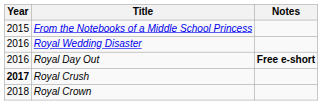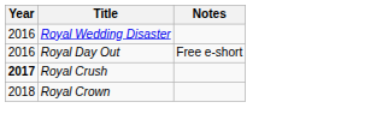 <table class="wikitable sortable">
 <tr>
 <th>Year</th>
 <th>Title</th>
 <th>Notes</th>
-</tr>
-<tr>
-<td>2015</td>
-<td><em><a href='#'>From the Notebooks of a Middle School Princess</a></em></td>
-<td></td>
 </tr>
 <tr>
 <td>2016</td>
 <td><em><a href='#'>Royal Wedding Disaster</a></em></td>
 <td></td>
 </tr>
 <tr>
 <td>2016</td>
 <td><em>Royal Day Out</em></td>
-<td><strong>Free e-short</strong></td>
+<td>Free e-short</td>
 </tr>
 <tr>
 <td><strong>2017</strong></td>
 <td><em>Royal Crush</em></td>
 <td></td>
 </tr>
 <tr>
 <td>2018</td>
 <td><em>Royal Crown</em></td>
 <td></td>
 </tr>
 </table>
